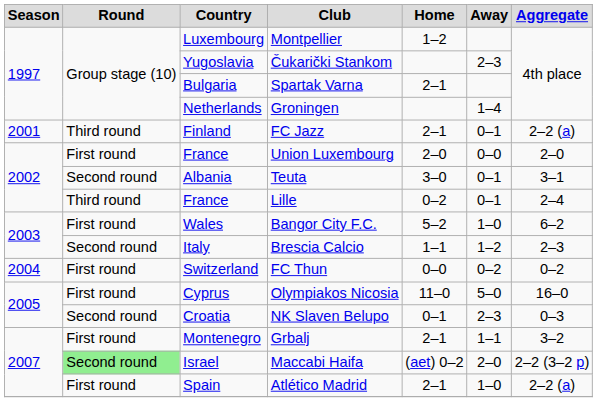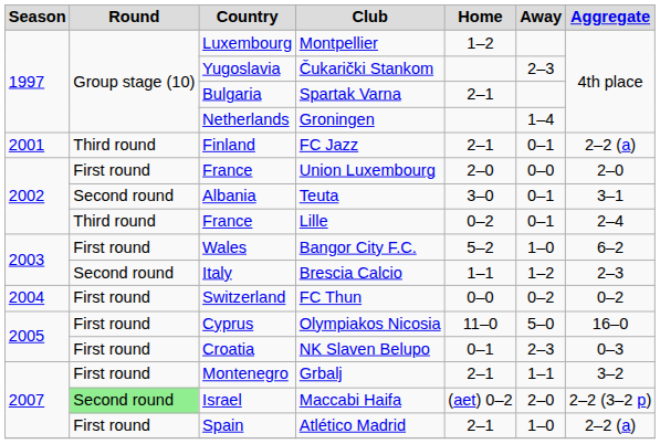 <table class="wikitable" style="text-align: center;">
 <tr>
 <th style="background:#DCDCDC">Season</th>
 <th style="background:#DCDCDC">Round</th>
 <th style="background:#DCDCDC">Country</th>
 <th style="background:#DCDCDC">Club</th>
 <th style="background:#DCDCDC">Home</th>
 <th style="background:#DCDCDC">Away</th>
 <th style="background:#DCDCDC"><a href='#'>Aggregate</a></th>
 </tr>
 <tr>
 <td rowspan=4 align=left><a href='#'>1997</a></td>
 <td rowspan=4 align=left>Group stage (10)</td>
 <td align=left> <a href='#'>Luxembourg</a></td>
 <td align=left><a href='#'>Montpellier</a></td>
 <td>1–2</td>
 <td></td>
 <td rowspan="4">4th place</td>
 </tr>
 <tr>
 <td align=left> <a href='#'>Yugoslavia</a></td>
 <td align=left><a href='#'>Čukarički Stankom</a></td>
 <td></td>
 <td>2–3</td>
 </tr>
 <tr>
 <td align=left> <a href='#'>Bulgaria</a></td>
 <td align=left><a href='#'>Spartak Varna</a></td>
 <td>2–1</td>
 <td></td>
 </tr>
 <tr>
 <td align=left> <a href='#'>Netherlands</a></td>
 <td align=left><a href='#'>Groningen</a></td>
 <td></td>
 <td>1–4</td>
 </tr>
 <tr>
 <td align=left><a href='#'>2001</a></td>
 <td align=left>Third round</td>
 <td align=left> <a href='#'>Finland</a></td>
 <td align=left><a href='#'>FC Jazz</a></td>
 <td>2–1</td>
 <td>0–1</td>
 <td>2–2 (<a href='#'>a</a>)</td>
 </tr>
 <tr>
 <td rowspan=3 align=left><a href='#'>2002</a></td>
 <td align=left>First round</td>
 <td align=left> <a href='#'>France</a></td>
 <td align=left><a href='#'>Union Luxembourg</a></td>
 <td>2–0</td>
 <td>0–0</td>
 <td>2–0</td>
 </tr>
 <tr>
 <td align=left>Second round</td>
 <td align=left> <a href='#'>Albania</a></td>
 <td align=left><a href='#'>Teuta</a></td>
 <td>3–0</td>
 <td>0–1</td>
 <td>3–1</td>
 </tr>
 <tr>
 <td align=left>Third round</td>
 <td align=left> <a href='#'>France</a></td>
 <td align=left><a href='#'>Lille</a></td>
 <td>0–2</td>
 <td>0–1</td>
 <td>2–4</td>
 </tr>
 <tr>
 <td rowspan=2 align=left><a href='#'>2003</a></td>
 <td align=left>First round</td>
 <td align=left> <a href='#'>Wales</a></td>
 <td align=left><a href='#'>Bangor City F.C.</a></td>
 <td>5–2</td>
 <td>1–0</td>
 <td>6–2</td>
 </tr>
 <tr>
 <td align=left>Second round</td>
 <td align=left> <a href='#'>Italy</a></td>
 <td align=left><a href='#'>Brescia Calcio</a></td>
 <td>1–1</td>
 <td>1–2</td>
 <td>2–3</td>
 </tr>
 <tr>
 <td align=left><a href='#'>2004</a></td>
 <td align=left>First round</td>
 <td align=left> <a href='#'>Switzerland</a></td>
 <td align=left><a href='#'>FC Thun</a></td>
 <td>0–0</td>
 <td>0–2</td>
 <td>0–2</td>
 </tr>
 <tr>
 <td rowspan=2 align=left><a href='#'>2005</a></td>
 <td align=left>First round</td>
 <td align=left> <a href='#'>Cyprus</a></td>
 <td align=left><a href='#'>Olympiakos Nicosia</a></td>
 <td>11–0</td>
 <td>5–0</td>
 <td>16–0</td>
 </tr>
 <tr>
-<td align=left>Second round</td>
+<td align=left>First round</td>
 <td align=left> <a href='#'>Croatia</a></td>
 <td align=left><a href='#'>NK Slaven Belupo</a></td>
 <td>0–1</td>
 <td>2–3</td>
 <td>0–3</td>
 </tr>
 <tr>
 <td rowspan=3 align=left><a href='#'>2007</a></td>
 <td align=left>First round</td>
 <td align=left> <a href='#'>Montenegro</a></td>
 <td align=left><a href='#'>Grbalj</a></td>
 <td>2–1</td>
 <td>1–1</td>
 <td>3–2</td>
 </tr>
 <tr>
 <td align=left style="background: lightgreen;">Second round</td>
 <td align=left> <a href='#'>Israel</a></td>
 <td align=left><a href='#'>Maccabi Haifa</a></td>
 <td>(<a href='#'>aet</a>) 0–2</td>
 <td>2–0</td>
 <td>2–2 (3–2 <a href='#'>p</a>)</td>
 </tr>
 <tr>
 <td align=left>First round</td>
 <td align=left> <a href='#'>Spain</a></td>
 <td align=left><a href='#'>Atlético Madrid</a></td>
 <td>2–1</td>
 <td>1–0</td>
 <td>2–2 (<a href='#'>a</a>)</td>
 </tr>
 <tr>
 </tr>
 </table>
